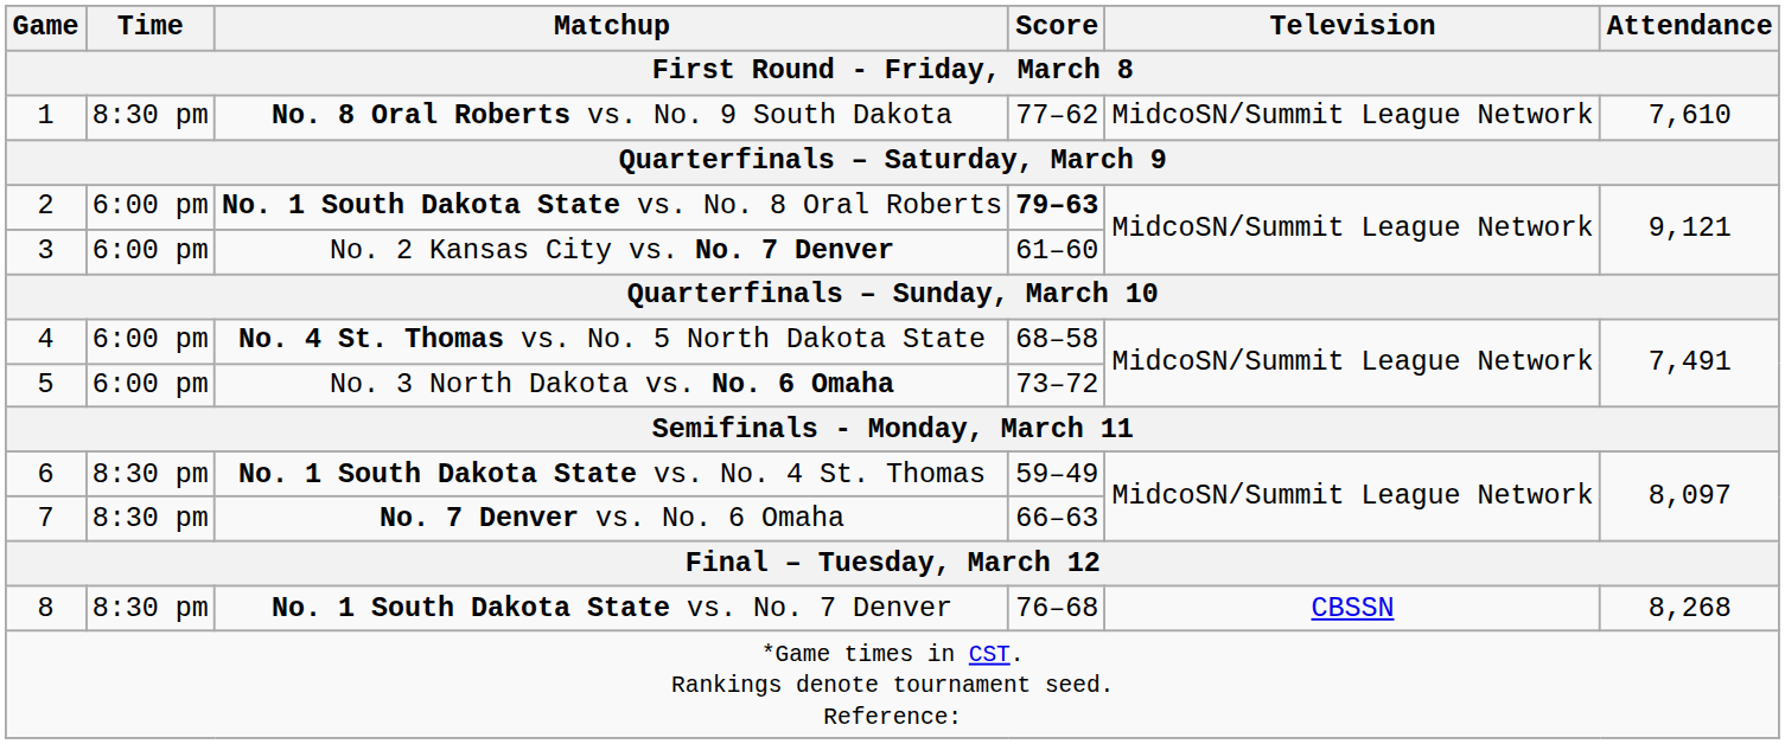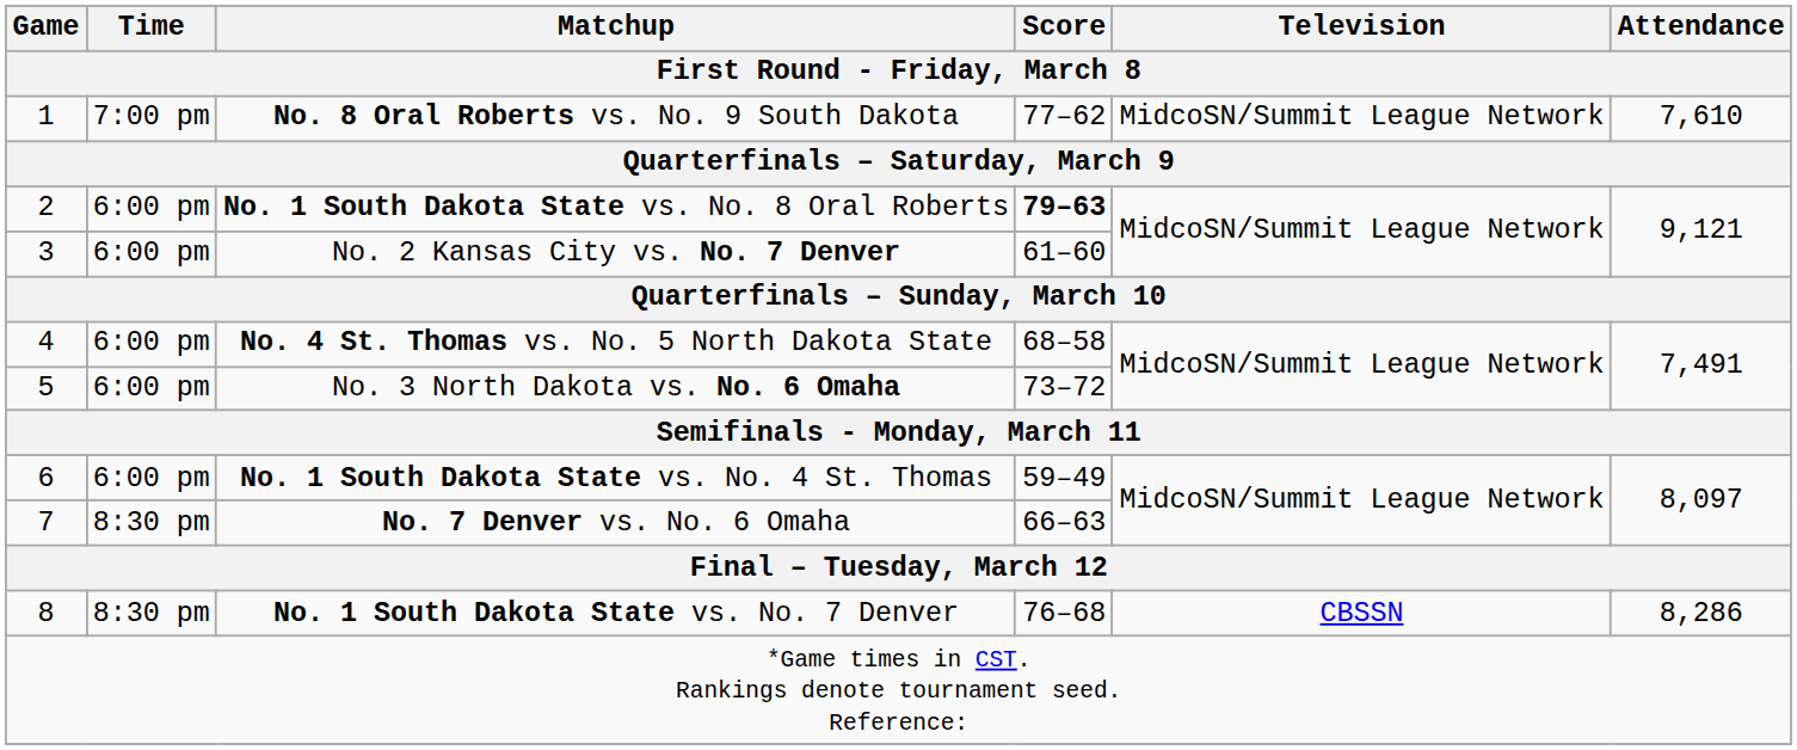 <table class="wikitable" style="font-size: 95%;text-align:center">
 <tr>
 <th>Game</th>
 <th>Time </th>
 <th>Matchup</th>
 <th>Score</th>
 <th>Television</th>
 <th>Attendance</th>
 </tr>
 <tr>
 <th colspan="6">First Round - Friday, March 8</th>
 </tr>
 <tr>
 <td>1</td>
-<td>8:30 pm</td>
+<td>7:00 pm</td>
 <td><strong>No. 8 Oral Roberts</strong> vs. No. 9 South Dakota</td>
 <td>77–62</td>
 <td>MidcoSN/Summit League Network</td>
 <td>7,610</td>
 </tr>
 <tr>
 <th colspan="6">Quarterfinals – Saturday, March 9</th>
 </tr>
 <tr>
 <td>2</td>
 <td>6:00 pm</td>
 <td><strong>No. 1 South Dakota State</strong> vs. No. 8 Oral Roberts</td>
 <td><strong>79–63</strong></td>
 <td rowspan="2">MidcoSN/Summit League Network</td>
 <td rowspan="2">9,121</td>
 </tr>
 <tr>
 <td>3</td>
 <td>6:00 pm</td>
 <td>No. 2 Kansas City vs. <strong>No. 7 Denver</strong></td>
 <td>61–60</td>
 </tr>
 <tr>
 <th colspan="6">Quarterfinals – Sunday, March 10</th>
 </tr>
 <tr>
 <td>4</td>
 <td>6:00 pm</td>
 <td><strong>No. 4 St. Thomas</strong> vs. No. 5 North Dakota State</td>
 <td>68–58</td>
 <td rowspan="2">MidcoSN/Summit League Network</td>
 <td rowspan="2">7,491</td>
 </tr>
 <tr>
 <td>5</td>
 <td>6:00 pm</td>
 <td>No. 3 North Dakota vs. <strong>No. 6 Omaha</strong></td>
 <td>73–72</td>
 </tr>
 <tr>
 <th colspan="6">Semifinals - Monday, March 11</th>
 </tr>
 <tr>
 <td>6</td>
-<td>8:30 pm</td>
+<td>6:00 pm</td>
 <td><strong>No. 1 South Dakota State</strong> vs. No. 4 St. Thomas</td>
 <td>59–49</td>
 <td rowspan="2">MidcoSN/Summit League Network</td>
 <td rowspan="2">8,097</td>
 </tr>
 <tr>
 <td>7</td>
 <td>8:30 pm</td>
 <td><strong>No. 7 Denver</strong> vs. No. 6 Omaha</td>
 <td>66–63</td>
 </tr>
 <tr>
 <th colspan="6">Final – Tuesday, March 12</th>
 </tr>
 <tr>
 <td>8</td>
 <td>8:30 pm</td>
 <td><strong>No. 1 South Dakota State</strong> vs. No. 7 Denver</td>
 <td>76–68</td>
 <td><a href='#'>CBSSN</a></td>
-<td>8,268</td>
+<td>8,286</td>
 </tr>
 <tr>
 <td colspan="6"><small>*Game times in <a href='#'>CST</a>.<br>Rankings denote tournament seed.<br>Reference:</small></td>
 </tr>
 </table>
